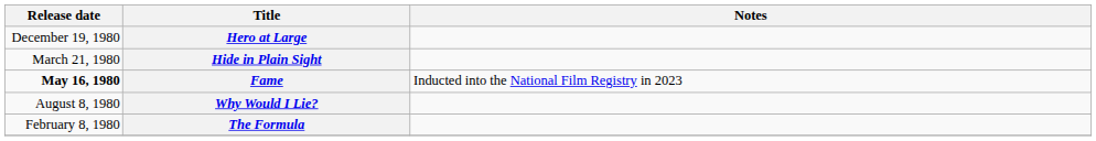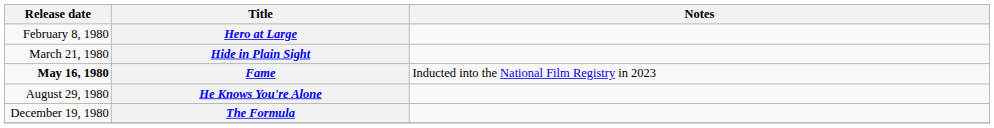 <table class="wikitable sortable" style="width:100%;">
 <tr>
 <th scope="col" style="width:130px;">Release date</th>
 <th>Title</th>
 <th>Notes</th>
 </tr>
 <tr>
-<td style="text-align:right;">December 19, 1980</td>
+<td style="text-align:right;">February 8, 1980</td>
 <th scope="row"><em><a href='#'>Hero at Large</a></em></th>
 <td></td>
 </tr>
 <tr>
 <td style="text-align:right;">March 21, 1980</td>
 <th scope="row"><em><a href='#'>Hide in Plain Sight</a></em></th>
 <td></td>
 </tr>
 <tr>
 <td style="text-align:right;"><strong>May 16, 1980</strong></td>
 <th scope="row"><em><a href='#'>Fame</a></em></th>
 <td>Inducted into the <a href='#'>National Film Registry</a> in 2023</td>
 </tr>
 <tr>
-<td style="text-align:right;">August 8, 1980</td>
-<th scope="row"><em><a href='#'>Why Would I Lie?</a></em></th>
+<td style="text-align:right;">August 29, 1980</td>
+<th scope="row"><em><a href='#'>He Knows You're Alone</a></em></th>
 <td></td>
 </tr>
 <tr>
-<td style="text-align:right;">February 8, 1980</td>
+<td style="text-align:right;">December 19, 1980</td>
 <th scope="row"><em><a href='#'>The Formula</a></em></th>
 <td></td>
 </tr>
 <tr>
 </tr>
 </table>
